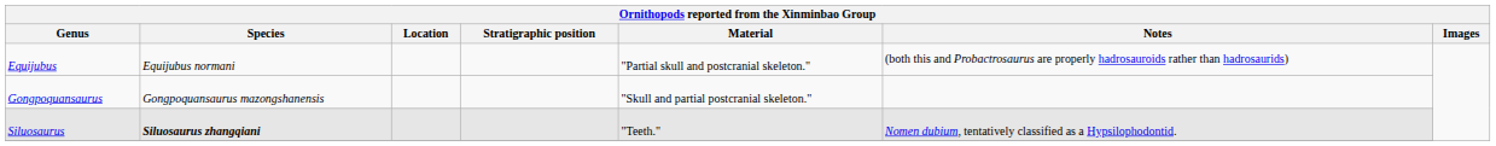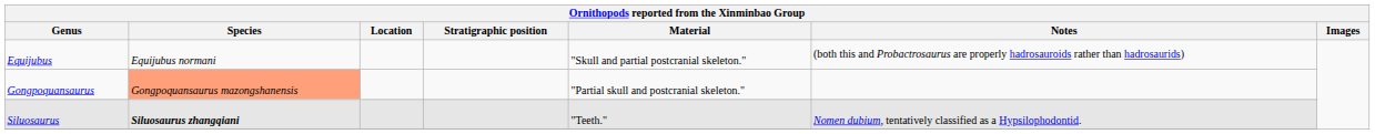 <table class="wikitable" align="center" width="100%">
 <tr>
 <th colspan="7" align="center"><strong><a href='#'>Ornithopods</a> reported from the Xinminbao Group</strong></th>
 </tr>
 <tr>
 <th>Genus</th>
 <th>Species</th>
 <th>Location</th>
 <th>Stratigraphic position</th>
 <th>Material</th>
 <th>Notes</th>
 <th>Images</th>
 </tr>
 <tr>
 <td><br><em><a href='#'>Equijubus</a></em></td>
 <td><br><em>Equijubus normani</em></td>
 <td></td>
 <td></td>
-<td><br>"Partial skull and postcranial skeleton."</td>
+<td><br>"Skull and partial postcranial skeleton."</td>
 <td>(both this and <em>Probactrosaurus</em> are properly <a href='#'>hadrosauroids</a> rather than <a href='#'>hadrosaurids</a>)</td>
 <td rowspan="99"></td>
 </tr>
 <tr>
 <td><br><em><a href='#'>Gongpoquansaurus</a></em></td>
-<td><br><em>Gongpoquansaurus mazongshanensis</em></td>
+<td style="background: lightsalmon;"><br><em>Gongpoquansaurus mazongshanensis</em></td>
 <td></td>
 <td></td>
-<td><br>"Skull and partial postcranial skeleton."</td>
+<td><br>"Partial skull and postcranial skeleton."</td>
 <td></td>
 </tr>
 <tr>
 <td style="background:#E6E6E6;"><br><em><a href='#'>Siluosaurus</a></em></td>
 <td style="background:#E6E6E6;"><strong><br><em>Siluosaurus zhangqiani</em></strong></td>
 <td style="background:#E6E6E6;"></td>
 <td style="background:#E6E6E6;"></td>
 <td style="background:#E6E6E6;"><br>"Teeth."</td>
 <td style="background:#E6E6E6;"><br><em><a href='#'>Nomen dubium</a></em>, tentatively classified as a <a href='#'>Hypsilophodontid</a>.</td>
 </tr>
 <tr>
 </tr>
 </table>
